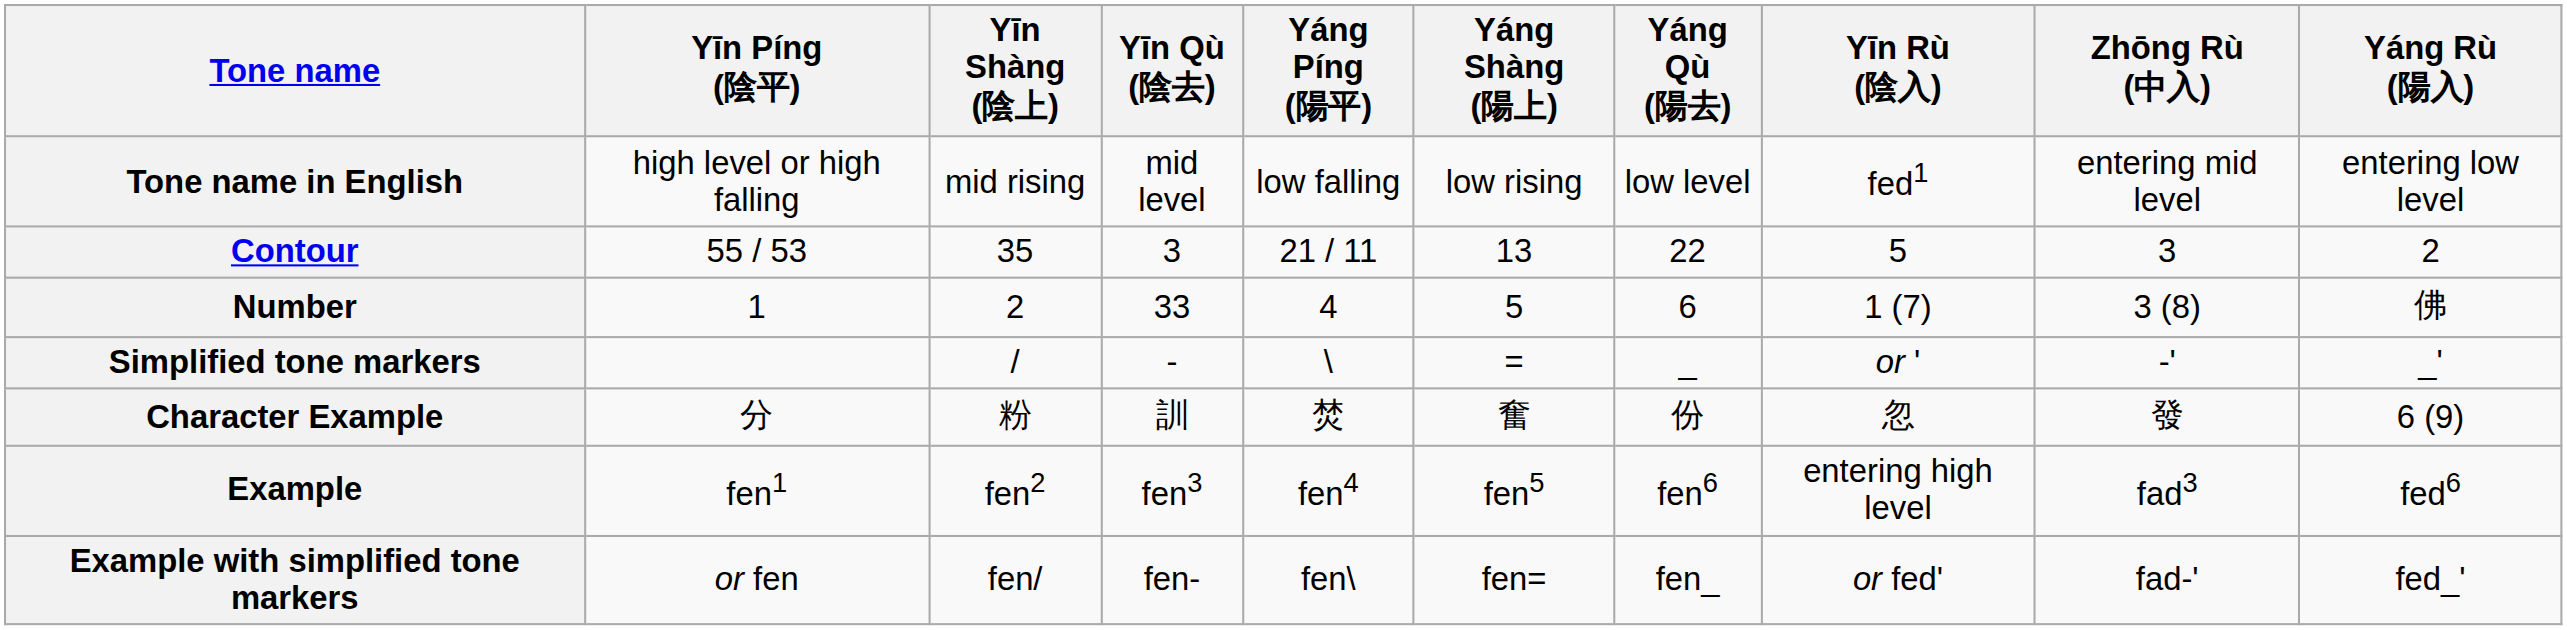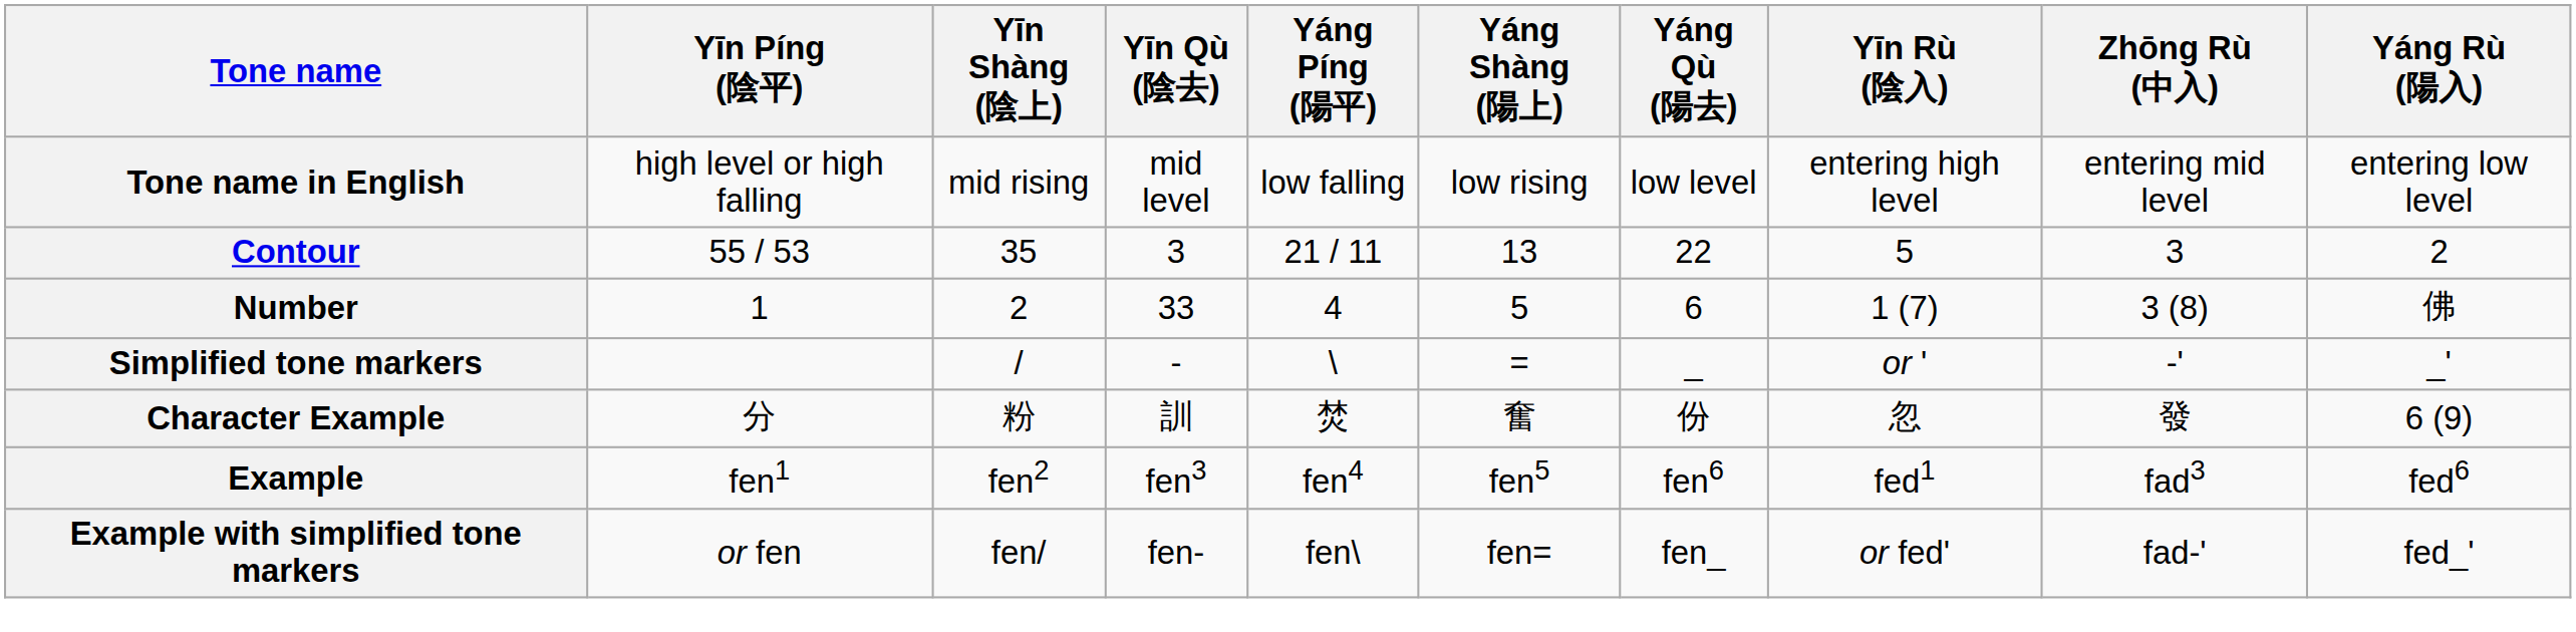 <table class="wikitable" style="text-align: center;">
 <tr>
 <th><a href='#'>Tone name</a></th>
 <th>Yīn Píng<br>(陰平)</th>
 <th>Yīn Shàng<br>(陰上)</th>
 <th>Yīn Qù<br>(陰去)</th>
 <th>Yáng Píng<br>(陽平)</th>
 <th>Yáng Shàng<br>(陽上)</th>
 <th>Yáng Qù<br>(陽去)</th>
 <th>Yīn Rù<br>(陰入)</th>
 <th>Zhōng Rù<br>(中入)</th>
 <th>Yáng Rù<br>(陽入)</th>
 </tr>
 <tr>
 <th>Tone name in English</th>
 <td>high level or high falling</td>
 <td>mid rising</td>
 <td>mid level</td>
 <td>low falling</td>
 <td>low rising</td>
 <td>low level</td>
-<td>fed<sup>1</sup></td>
+<td>entering high level</td>
 <td>entering mid level</td>
 <td>entering low level</td>
 </tr>
 <tr>
 <th><a href='#'>Contour</a></th>
 <td>55 / 53</td>
 <td>35</td>
 <td>3</td>
 <td>21 / 11</td>
 <td>13</td>
 <td>22</td>
 <td>5</td>
 <td>3</td>
 <td>2</td>
 </tr>
 <tr>
 <th>Number</th>
 <td>1</td>
 <td>2</td>
 <td>33</td>
 <td>4</td>
 <td>5</td>
 <td>6</td>
 <td>1 (7)</td>
 <td>3 (8)</td>
 <td>佛</td>
 </tr>
 <tr>
 <th>Simplified tone markers</th>
 <td></td>
 <td>/</td>
 <td>-</td>
 <td>\</td>
 <td>=</td>
 <td>_</td>
 <td><em>or</em> '</td>
 <td>-'</td>
 <td>_'</td>
 </tr>
 <tr>
 <th>Character Example</th>
 <td>分</td>
 <td>粉</td>
 <td>訓</td>
 <td>焚</td>
 <td>奮</td>
 <td>份</td>
 <td>忽</td>
 <td>發</td>
 <td>6 (9)</td>
 </tr>
 <tr>
 <th>Example</th>
 <td>fen<sup>1</sup></td>
 <td>fen<sup>2</sup></td>
 <td>fen<sup>3</sup></td>
 <td>fen<sup>4</sup></td>
 <td>fen<sup>5</sup></td>
 <td>fen<sup>6</sup></td>
-<td>entering high level</td>
+<td>fed<sup>1</sup></td>
 <td>fad<sup>3</sup></td>
 <td>fed<sup>6</sup></td>
 </tr>
 <tr>
 <th>Example with simplified tone markers</th>
 <td><em>or</em> fen</td>
 <td>fen/</td>
 <td>fen-</td>
 <td>fen\</td>
 <td>fen=</td>
 <td>fen_</td>
 <td><em>or</em> fed'</td>
 <td>fad-'</td>
 <td>fed_'</td>
 </tr>
 </table>
